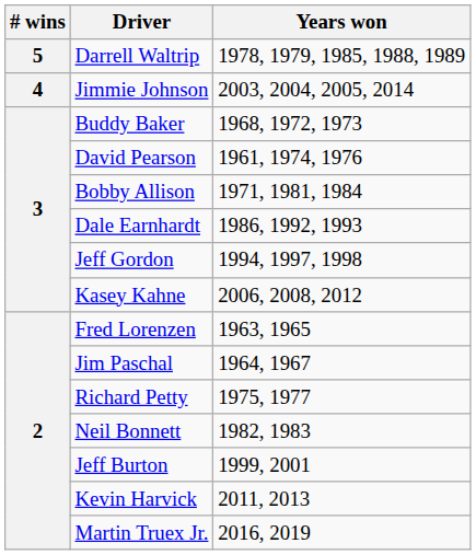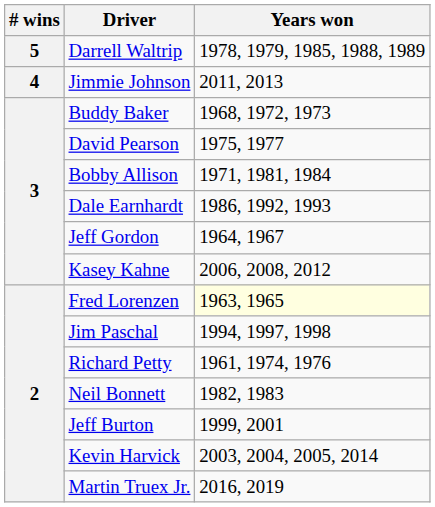 <table class="wikitable" style="font-size: 95%;">
 <tr>
 <th># wins</th>
 <th>Driver</th>
 <th>Years won</th>
 </tr>
 <tr>
 <th>5</th>
 <td><a href='#'>Darrell Waltrip</a></td>
 <td>1978, 1979, 1985, 1988, 1989</td>
 </tr>
 <tr>
 <th>4</th>
 <td><a href='#'>Jimmie Johnson</a></td>
-<td>2003, 2004, 2005, 2014</td>
+<td>2011, 2013</td>
 </tr>
 <tr>
 <th rowspan="6">3</th>
 <td><a href='#'>Buddy Baker</a></td>
 <td>1968, 1972, 1973</td>
 </tr>
 <tr>
 <td><a href='#'>David Pearson</a></td>
-<td>1961, 1974, 1976</td>
+<td>1975, 1977</td>
 </tr>
 <tr>
 <td><a href='#'>Bobby Allison</a></td>
 <td>1971, 1981, 1984</td>
 </tr>
 <tr>
 <td><a href='#'>Dale Earnhardt</a></td>
 <td>1986, 1992, 1993</td>
 </tr>
 <tr>
 <td><a href='#'>Jeff Gordon</a></td>
-<td>1994, 1997, 1998</td>
+<td>1964, 1967</td>
 </tr>
 <tr>
 <td><a href='#'>Kasey Kahne</a></td>
 <td>2006, 2008, 2012</td>
 </tr>
 <tr>
 <th rowspan="7">2</th>
 <td><a href='#'>Fred Lorenzen</a></td>
-<td>1963, 1965</td>
+<td style="background: lightyellow;">1963, 1965</td>
 </tr>
 <tr>
 <td><a href='#'>Jim Paschal</a></td>
-<td>1964, 1967</td>
+<td>1994, 1997, 1998</td>
 </tr>
 <tr>
 <td><a href='#'>Richard Petty</a></td>
-<td>1975, 1977</td>
+<td>1961, 1974, 1976</td>
 </tr>
 <tr>
 <td><a href='#'>Neil Bonnett</a></td>
 <td>1982, 1983</td>
 </tr>
 <tr>
 <td><a href='#'>Jeff Burton</a></td>
 <td>1999, 2001</td>
 </tr>
 <tr>
 <td><a href='#'>Kevin Harvick</a></td>
-<td>2011, 2013</td>
+<td>2003, 2004, 2005, 2014</td>
 </tr>
 <tr>
 <td><a href='#'>Martin Truex Jr.</a></td>
 <td>2016, 2019</td>
 </tr>
 </table>
